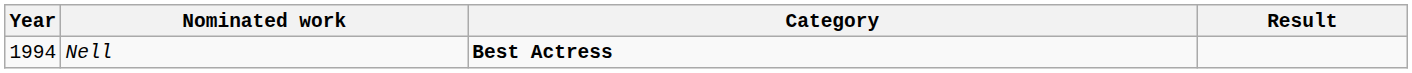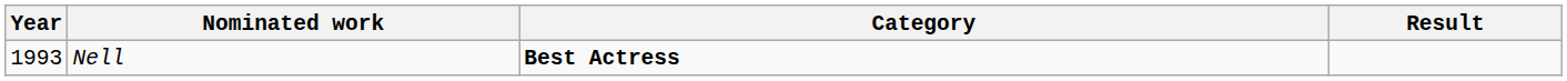 <table class=wikitable>
 <tr>
 <th width=4%>Year</th>
 <th width=29%>Nominated work</th>
 <th width=52%>Category</th>
 <th width=15%>Result</th>
 </tr>
 <tr>
-<td align=center>1994</td>
+<td align=center>1993</td>
 <td><em>Nell</em></td>
 <td><strong>Best Actress</strong></td>
 <td></td>
 </tr>
 </table>
